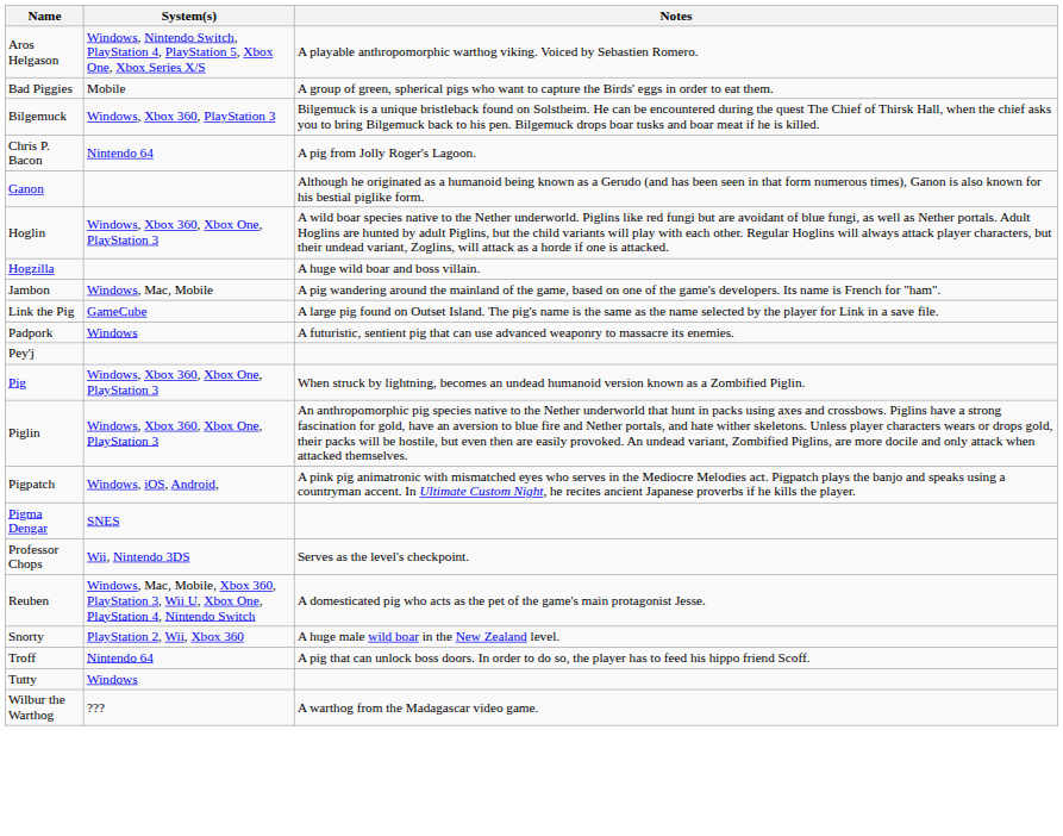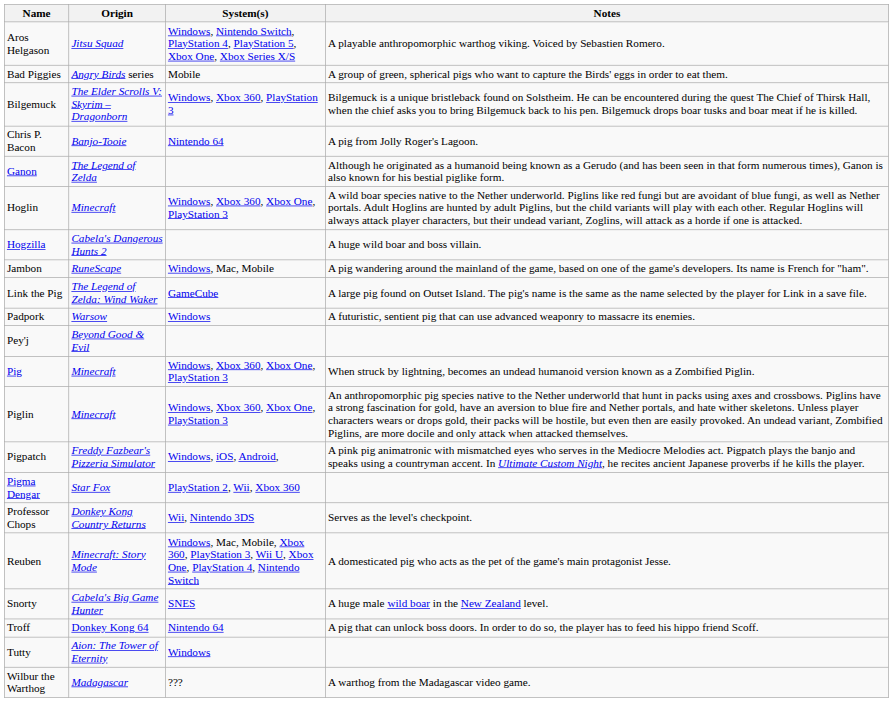 <table class="wikitable sortable" style="margin-right: 0;">
 <tr>
 <th>Name</th>
+<th>Origin</th>
 <th>System(s)</th>
 <th class=unsortable>Notes</th>
 </tr>
 <tr>
 <td>Aros Helgason</td>
+<td><em><a href='#'>Jitsu Squad</a></em></td>
 <td><a href='#'>Windows</a>, <a href='#'>Nintendo Switch</a>, <a href='#'>PlayStation 4</a>, <a href='#'>PlayStation 5</a>, <a href='#'>Xbox One</a>, <a href='#'>Xbox Series X/S</a></td>
 <td>A playable anthropomorphic warthog viking. Voiced by Sebastien Romero.</td>
 </tr>
 <tr>
 <td>Bad Piggies</td>
+<td><em><a href='#'>Angry Birds</a></em> series</td>
 <td>Mobile</td>
 <td>A group of green, spherical pigs who want to capture the Birds' eggs in order to eat them.</td>
 </tr>
 <tr>
 <td>Bilgemuck</td>
+<td><em><a href='#'>The Elder Scrolls V: Skyrim – Dragonborn</a></em></td>
 <td><a href='#'>Windows</a>, <a href='#'>Xbox 360</a>, <a href='#'>PlayStation 3</a></td>
 <td>Bilgemuck is a unique bristleback found on Solstheim. He can be encountered during the quest The Chief of Thirsk Hall, when the chief asks you to bring Bilgemuck back to his pen. Bilgemuck drops boar tusks and boar meat if he is killed.</td>
 </tr>
 <tr>
 <td>Chris P. Bacon</td>
+<td><em><a href='#'>Banjo-Tooie</a></em></td>
 <td><a href='#'>Nintendo 64</a></td>
 <td>A pig from Jolly Roger's Lagoon.</td>
 </tr>
 <tr>
 <td><a href='#'>Ganon</a></td>
+<td><em><a href='#'>The Legend of Zelda</a></em></td>
 <td></td>
 <td>Although he originated as a humanoid being known as a Gerudo (and has been seen in that form numerous times), Ganon is also known for his bestial piglike form.</td>
 </tr>
 <tr>
 <td>Hoglin</td>
+<td><em><a href='#'>Minecraft</a></em></td>
 <td><a href='#'>Windows</a>, <a href='#'>Xbox 360</a>, <a href='#'>Xbox One</a>, <a href='#'>PlayStation 3</a></td>
 <td>A wild boar species native to the Nether underworld. Piglins like red fungi but are avoidant of blue fungi, as well as Nether portals. Adult Hoglins are hunted by adult Piglins, but the child variants will play with each other. Regular Hoglins will always attack player characters, but their undead variant, Zoglins, will attack as a horde if one is attacked.</td>
 </tr>
 <tr>
 <td><a href='#'>Hogzilla</a></td>
+<td><em><a href='#'>Cabela's Dangerous Hunts 2</a></em></td>
 <td></td>
 <td>A huge wild boar and boss villain.</td>
 </tr>
 <tr>
 <td>Jambon</td>
+<td><em><a href='#'>RuneScape</a></em></td>
 <td><a href='#'>Windows</a>, Mac, Mobile</td>
 <td>A pig wandering around the mainland of the game, based on one of the game's developers. Its name is French for "ham".</td>
 </tr>
 <tr>
 <td>Link the Pig</td>
+<td><em><a href='#'>The Legend of Zelda: Wind Waker</a></em></td>
 <td><a href='#'>GameCube</a></td>
 <td>A large pig found on Outset Island. The pig's name is the same as the name selected by the player for Link in a save file.</td>
 </tr>
 <tr>
 <td>Padpork</td>
+<td><em><a href='#'>Warsow</a></em></td>
 <td><a href='#'>Windows</a></td>
 <td>A futuristic, sentient pig that can use advanced weaponry to massacre its enemies.</td>
 </tr>
 <tr>
 <td>Pey'j</td>
+<td><em><a href='#'>Beyond Good & Evil</a></em></td>
 <td></td>
 <td></td>
 </tr>
 <tr>
 <td><a href='#'>Pig</a></td>
+<td><em><a href='#'>Minecraft</a></em></td>
 <td><a href='#'>Windows</a>, <a href='#'>Xbox 360</a>, <a href='#'>Xbox One</a>, <a href='#'>PlayStation 3</a></td>
 <td>When struck by lightning, becomes an undead humanoid version known as a Zombified Piglin.</td>
 </tr>
 <tr>
 <td>Piglin</td>
+<td><em><a href='#'>Minecraft</a></em></td>
 <td><a href='#'>Windows</a>, <a href='#'>Xbox 360</a>, <a href='#'>Xbox One</a>, <a href='#'>PlayStation 3</a></td>
 <td>An anthropomorphic pig species native to the Nether underworld that hunt in packs using axes and crossbows. Piglins have a strong fascination for gold, have an aversion to blue fire and Nether portals, and hate wither skeletons. Unless player characters wears or drops gold, their packs will be hostile, but even then are easily provoked. An undead variant, Zombified Piglins, are more docile and only attack when attacked themselves.</td>
 </tr>
 <tr>
 <td>Pigpatch</td>
+<td><em><a href='#'>Freddy Fazbear's Pizzeria Simulator</a></em></td>
 <td><a href='#'>Windows</a>, <a href='#'>iOS</a>, <a href='#'>Android</a>,</td>
 <td>A pink pig animatronic with mismatched eyes who serves in the Mediocre Melodies act. Pigpatch plays the banjo and speaks using a countryman accent. In <em><a href='#'>Ultimate Custom Night</a></em>, he recites ancient Japanese proverbs if he kills the player.</td>
 </tr>
 <tr>
 <td><a href='#'>Pigma Dengar</a></td>
-<td><a href='#'>SNES</a></td>
+<td><em><a href='#'>Star Fox</a></em></td>
+<td><a href='#'>PlayStation 2</a>, <a href='#'>Wii</a>, <a href='#'>Xbox 360</a></td>
 <td></td>
 </tr>
 <tr>
 <td>Professor Chops</td>
+<td><em><a href='#'>Donkey Kong Country Returns</a></em></td>
 <td><a href='#'>Wii</a>, <a href='#'>Nintendo 3DS</a></td>
 <td>Serves as the level's checkpoint.</td>
 </tr>
 <tr>
 <td>Reuben</td>
+<td><em><a href='#'>Minecraft: Story Mode</a></em></td>
 <td><a href='#'>Windows</a>, Mac, Mobile, <a href='#'>Xbox 360</a>, <a href='#'>PlayStation 3</a>, <a href='#'>Wii U</a>, <a href='#'>Xbox One</a>, <a href='#'>PlayStation 4</a>, <a href='#'>Nintendo Switch</a></td>
 <td>A domesticated pig who acts as the pet of the game's main protagonist Jesse.</td>
 </tr>
 <tr>
 <td>Snorty</td>
-<td><a href='#'>PlayStation 2</a>, <a href='#'>Wii</a>, <a href='#'>Xbox 360</a></td>
+<td><em><a href='#'>Cabela's Big Game Hunter</a></em></td>
+<td><a href='#'>SNES</a></td>
 <td>A huge male <a href='#'>wild boar</a> in the <a href='#'>New Zealand</a> level.</td>
 </tr>
 <tr>
 <td>Troff</td>
+<td><a href='#'>Donkey Kong 64</a></td>
 <td><a href='#'>Nintendo 64</a></td>
 <td>A pig that can unlock boss doors. In order to do so, the player has to feed his hippo friend Scoff.</td>
 </tr>
 <tr>
 <td>Tutty</td>
+<td><em><a href='#'>Aion: The Tower of Eternity</a></em></td>
 <td><a href='#'>Windows</a></td>
 <td></td>
 </tr>
 <tr>
 <td>Wilbur the Warthog</td>
+<td><em><a href='#'>Madagascar</a></em></td>
 <td>???</td>
 <td>A warthog from the Madagascar video game.</td>
 </tr>
 </table>
